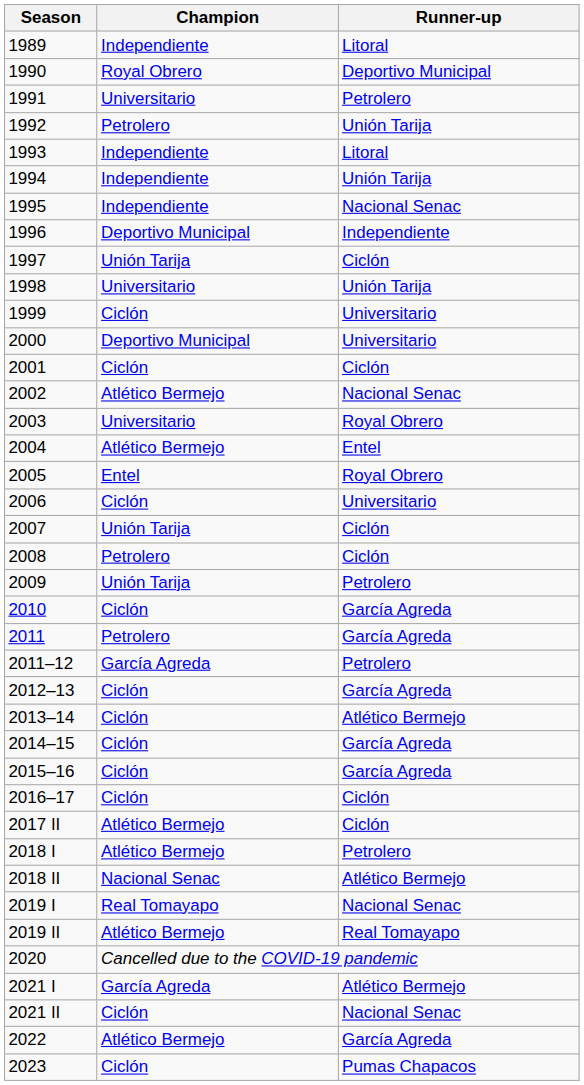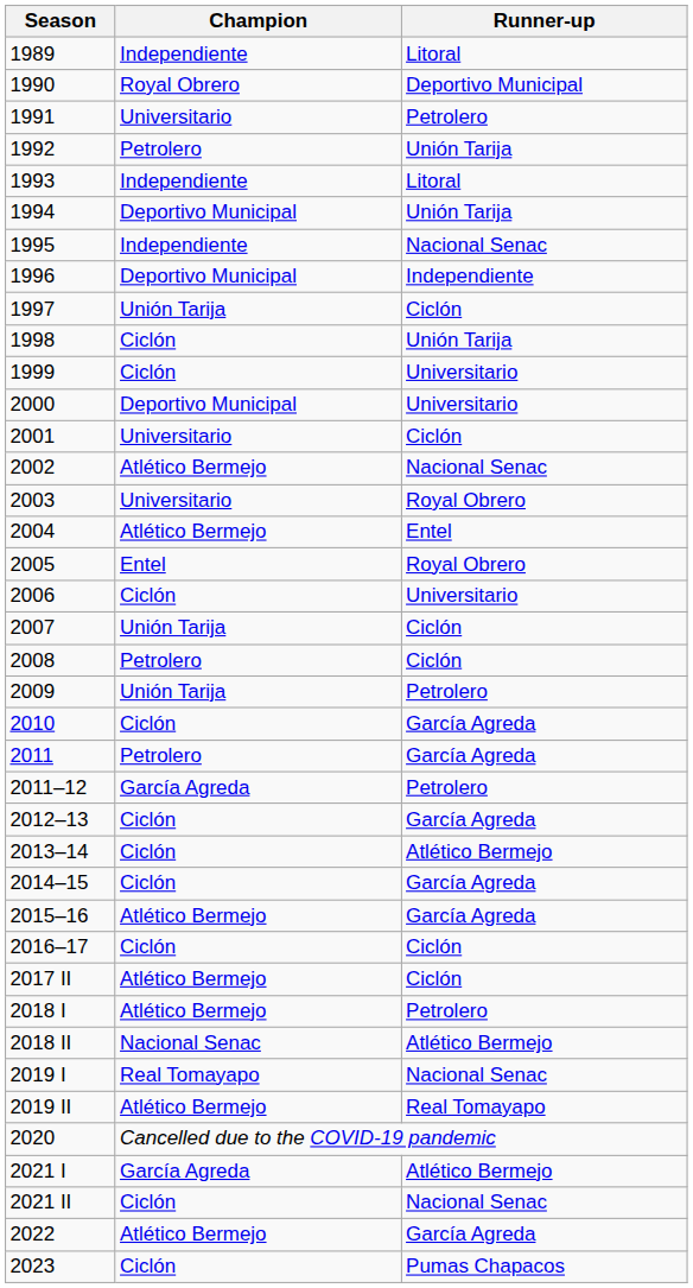 <table class="wikitable sortable">
 <tr>
 <th width=80px>Season</th>
 <th width=220px>Champion</th>
 <th width=220px>Runner-up</th>
 </tr>
 <tr>
 <td>1989</td>
 <td><a href='#'>Independiente</a></td>
 <td><a href='#'>Litoral</a></td>
 </tr>
 <tr>
 <td>1990</td>
 <td><a href='#'>Royal Obrero</a></td>
 <td><a href='#'>Deportivo Municipal</a></td>
 </tr>
 <tr>
 <td>1991</td>
 <td><a href='#'>Universitario</a></td>
 <td><a href='#'>Petrolero</a></td>
 </tr>
 <tr>
 <td>1992</td>
 <td><a href='#'>Petrolero</a></td>
 <td><a href='#'>Unión Tarija</a></td>
 </tr>
 <tr>
 <td>1993</td>
 <td><a href='#'>Independiente</a></td>
 <td><a href='#'>Litoral</a></td>
 </tr>
 <tr>
 <td>1994</td>
-<td><a href='#'>Independiente</a></td>
+<td><a href='#'>Deportivo Municipal</a></td>
 <td><a href='#'>Unión Tarija</a></td>
 </tr>
 <tr>
 <td>1995</td>
 <td><a href='#'>Independiente</a></td>
 <td><a href='#'>Nacional Senac</a></td>
 </tr>
 <tr>
 <td>1996</td>
 <td><a href='#'>Deportivo Municipal</a></td>
 <td><a href='#'>Independiente</a></td>
 </tr>
 <tr>
 <td>1997</td>
 <td><a href='#'>Unión Tarija</a></td>
 <td><a href='#'>Ciclón</a></td>
 </tr>
 <tr>
 <td>1998</td>
-<td><a href='#'>Universitario</a></td>
+<td><a href='#'>Ciclón</a></td>
 <td><a href='#'>Unión Tarija</a></td>
 </tr>
 <tr>
 <td>1999</td>
 <td><a href='#'>Ciclón</a></td>
 <td><a href='#'>Universitario</a></td>
 </tr>
 <tr>
 <td>2000</td>
 <td><a href='#'>Deportivo Municipal</a></td>
 <td><a href='#'>Universitario</a></td>
 </tr>
 <tr>
 <td>2001</td>
-<td><a href='#'>Ciclón</a></td>
+<td><a href='#'>Universitario</a></td>
 <td><a href='#'>Ciclón</a></td>
 </tr>
 <tr>
 <td>2002</td>
 <td><a href='#'>Atlético Bermejo</a></td>
 <td><a href='#'>Nacional Senac</a></td>
 </tr>
 <tr>
 <td>2003</td>
 <td><a href='#'>Universitario</a></td>
 <td><a href='#'>Royal Obrero</a></td>
 </tr>
 <tr>
 <td>2004</td>
 <td><a href='#'>Atlético Bermejo</a></td>
 <td><a href='#'>Entel</a></td>
 </tr>
 <tr>
 <td>2005</td>
 <td><a href='#'>Entel</a></td>
 <td><a href='#'>Royal Obrero</a></td>
 </tr>
 <tr>
 <td>2006</td>
 <td><a href='#'>Ciclón</a></td>
 <td><a href='#'>Universitario</a></td>
 </tr>
 <tr>
 <td>2007</td>
 <td><a href='#'>Unión Tarija</a></td>
 <td><a href='#'>Ciclón</a></td>
 </tr>
 <tr>
 <td>2008</td>
 <td><a href='#'>Petrolero</a></td>
 <td><a href='#'>Ciclón</a></td>
 </tr>
 <tr>
 <td>2009</td>
 <td><a href='#'>Unión Tarija</a></td>
 <td><a href='#'>Petrolero</a></td>
 </tr>
 <tr>
 <td><a href='#'>2010</a></td>
 <td><a href='#'>Ciclón</a></td>
 <td><a href='#'>García Agreda</a></td>
 </tr>
 <tr>
 <td><a href='#'>2011</a></td>
 <td><a href='#'>Petrolero</a></td>
 <td><a href='#'>García Agreda</a></td>
 </tr>
 <tr>
 <td>2011–12</td>
 <td><a href='#'>García Agreda</a></td>
 <td><a href='#'>Petrolero</a></td>
 </tr>
 <tr>
 <td>2012–13</td>
 <td><a href='#'>Ciclón</a></td>
 <td><a href='#'>García Agreda</a></td>
 </tr>
 <tr>
 <td>2013–14</td>
 <td><a href='#'>Ciclón</a></td>
 <td><a href='#'>Atlético Bermejo</a></td>
 </tr>
 <tr>
 <td>2014–15</td>
 <td><a href='#'>Ciclón</a></td>
 <td><a href='#'>García Agreda</a></td>
 </tr>
 <tr>
 <td>2015–16</td>
-<td><a href='#'>Ciclón</a></td>
+<td><a href='#'>Atlético Bermejo</a></td>
 <td><a href='#'>García Agreda</a></td>
 </tr>
 <tr>
 <td>2016–17</td>
 <td><a href='#'>Ciclón</a></td>
 <td><a href='#'>Ciclón</a></td>
 </tr>
 <tr>
 <td>2017 II</td>
 <td><a href='#'>Atlético Bermejo</a></td>
 <td><a href='#'>Ciclón</a></td>
 </tr>
 <tr>
 <td>2018 I</td>
 <td><a href='#'>Atlético Bermejo</a></td>
 <td><a href='#'>Petrolero</a></td>
 </tr>
 <tr>
 <td>2018 II</td>
 <td><a href='#'>Nacional Senac</a></td>
 <td><a href='#'>Atlético Bermejo</a></td>
 </tr>
 <tr>
 <td>2019 I</td>
 <td><a href='#'>Real Tomayapo</a></td>
 <td><a href='#'>Nacional Senac</a></td>
 </tr>
 <tr>
 <td>2019 II</td>
 <td><a href='#'>Atlético Bermejo</a></td>
 <td><a href='#'>Real Tomayapo</a></td>
 </tr>
 <tr>
 <td>2020</td>
 <td colspan="2"><em>Cancelled due to the <a href='#'>COVID-19 pandemic</a></em></td>
 </tr>
 <tr>
 <td>2021 I</td>
 <td><a href='#'>García Agreda</a></td>
 <td><a href='#'>Atlético Bermejo</a></td>
 </tr>
 <tr>
 <td>2021 II</td>
 <td><a href='#'>Ciclón</a></td>
 <td><a href='#'>Nacional Senac</a></td>
 </tr>
 <tr>
 <td>2022</td>
 <td><a href='#'>Atlético Bermejo</a></td>
 <td><a href='#'>García Agreda</a></td>
 </tr>
 <tr>
 <td>2023</td>
 <td><a href='#'>Ciclón</a></td>
 <td><a href='#'>Pumas Chapacos</a></td>
 </tr>
 </table>
